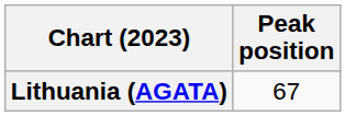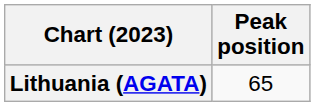 <table class="wikitable plainrowheaders" style="text-align:center">
 <tr>
 <th scope="col">Chart (2023)</th>
 <th scope="col">Peak<br>position</th>
 </tr>
 <tr>
 <th scope="row">Lithuania (<a href='#'>AGATA</a>)</th>
-<td>67</td>
+<td>65</td>
 </tr>
 </table>
